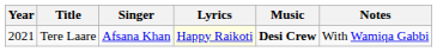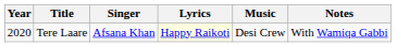 <table class="wikitable sortable">
 <tr>
 <th>Year</th>
 <th>Title</th>
 <th>Singer</th>
 <th>Lyrics</th>
 <th>Music</th>
 <th>Notes</th>
 </tr>
 <tr>
-<td>2021</td>
+<td>2020</td>
 <td>Tere Laare</td>
 <td><a href='#'>Afsana Khan</a></td>
 <td style="background: lightyellow;"><a href='#'>Happy Raikoti</a></td>
-<td><strong>Desi Crew</strong></td>
+<td>Desi Crew</td>
 <td>With <a href='#'>Wamiqa Gabbi</a></td>
 </tr>
 </table>
